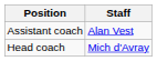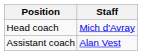 <table class="wikitable">
 <tr>
 <th>Position</th>
 <th>Staff</th>
 </tr>
 <tr>
+<td>Head coach</td>
+<td><a href='#'>Mich d'Avray</a></td>
+</tr>
+<tr>
 <td>Assistant coach</td>
 <td><a href='#'>Alan Vest</a></td>
 </tr>
-<tr>
-<td>Head coach</td>
-<td><a href='#'>Mich d'Avray</a></td>
-</tr>
 </table>
